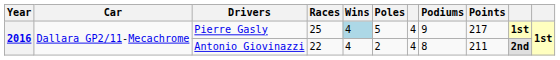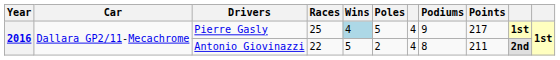 <table class="wikitable" style="font-size:85%">
 <tr>
 <th>Year</th>
 <th>Car</th>
 <th>Drivers</th>
 <th>Races</th>
 <th>Wins</th>
 <th>Poles</th>
 <th></th>
 <th>Podiums</th>
 <th>Points</th>
 <th></th>
 <th></th>
 </tr>
 <tr>
 <th rowspan=2><a href='#'>2016</a></th>
 <td rowspan=2><a href='#'>Dallara GP2/11</a>-<a href='#'>Mecachrome</a></td>
 <td> <a href='#'>Pierre Gasly</a></td>
 <td>25</td>
 <td style="background: lightblue;">4</td>
 <td>5</td>
 <td>4</td>
 <td>9</td>
 <td>217</td>
 <td style="background:#FFFFBF;"><strong>1st</strong></td>
 <td rowspan=2 style="background:#FFFFBF;"><strong>1st</strong></td>
 </tr>
 <tr>
 <td> <a href='#'>Antonio Giovinazzi</a></td>
 <td>22</td>
-<td>4</td>
+<td>5</td>
 <td>2</td>
 <td>4</td>
 <td>8</td>
 <td>211</td>
 <td style="background:#DFDFDF;"><strong>2nd</strong></td>
 </tr>
 </table>
